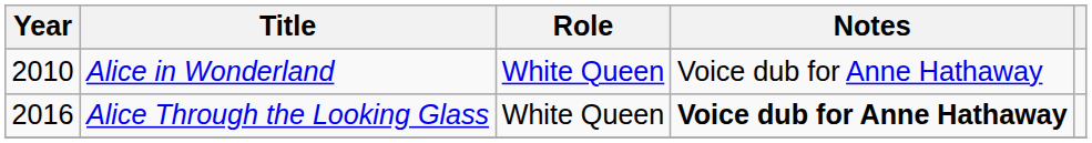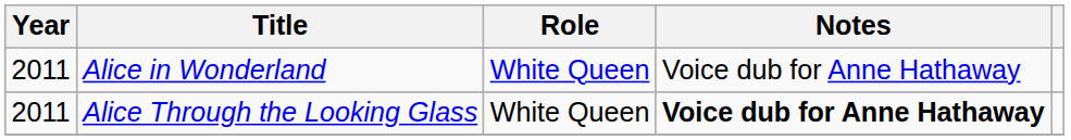 <table class="wikitable sortable">
 <tr>
 <th>Year</th>
 <th>Title</th>
 <th>Role</th>
 <th class="unsortable">Notes</th>
 <th class="unsortable"></th>
 </tr>
 <tr>
-<td>2010</td>
+<td>2011</td>
 <td><em><a href='#'>Alice in Wonderland</a></em></td>
 <td><a href='#'>White Queen</a></td>
 <td>Voice dub for <a href='#'>Anne Hathaway</a></td>
 <td></td>
 </tr>
 <tr>
-<td>2016</td>
+<td>2011</td>
 <td><em><a href='#'>Alice Through the Looking Glass</a></em></td>
 <td>White Queen</td>
 <td><strong>Voice dub for Anne Hathaway</strong></td>
 <td></td>
 </tr>
 <tr>
 </tr>
 </table>
